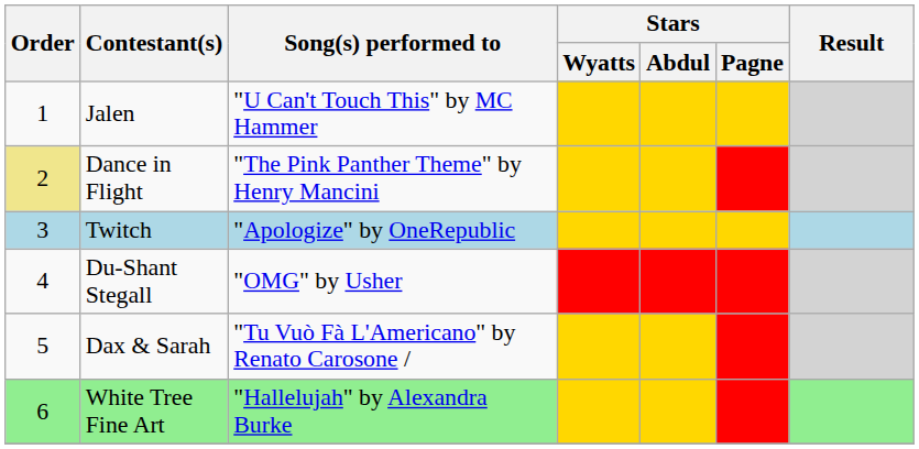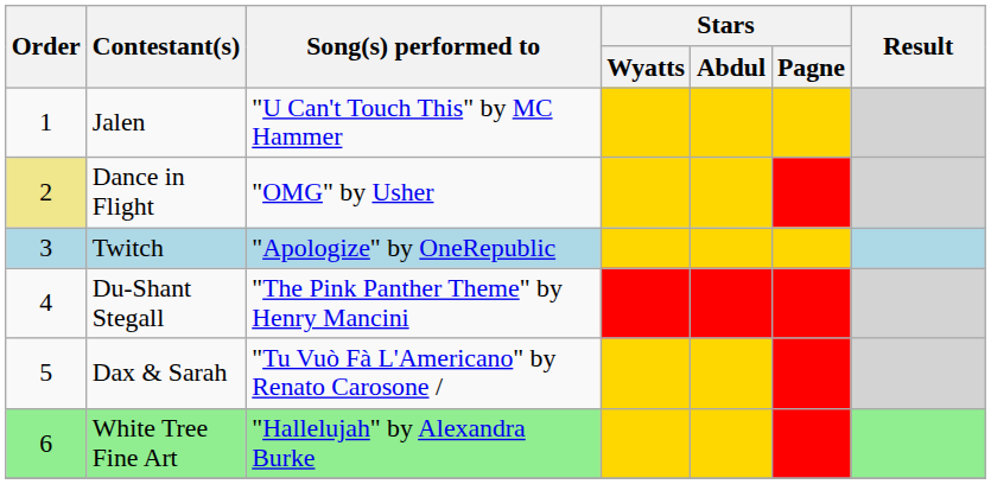 <table class="wikitable">
 <tr>
 <th style="width:5%;" rowspan="2">Order</th>
 <th style="width:15%;" rowspan="2">Contestant(s)</th>
 <th style="width:41%;" rowspan="2">Song(s) performed to</th>
 <th style="width:21%;" colspan="3">Stars</th>
 <th style="width:15%;" rowspan="2">Result</th>
 </tr>
 <tr>
 <th style="width:7%;">Wyatts</th>
 <th style="width:7%;">Abdul</th>
 <th style="width:7%;">Pagne</th>
 </tr>
 <tr>
 <td style="text-align:center">1</td>
 <td>Jalen</td>
 <td>"<a href='#'>U Can't Touch This</a>" by <a href='#'>MC Hammer</a></td>
 <td bgcolor="gold"></td>
 <td bgcolor="gold"></td>
 <td bgcolor="gold"></td>
 <td bgcolor="lightgrey"></td>
 </tr>
 <tr>
 <td style="background: khaki; text-align:center">2</td>
 <td>Dance in Flight</td>
-<td>"<a href='#'>The Pink Panther Theme</a>" by <a href='#'>Henry Mancini</a></td>
+<td>"<a href='#'>OMG</a>" by <a href='#'>Usher</a></td>
 <td bgcolor="gold"></td>
 <td bgcolor="gold"></td>
 <td bgcolor="red"></td>
 <td bgcolor="lightgrey"></td>
 </tr>
 <tr bgcolor="lightblue">
 <td style="text-align:center">3</td>
 <td>Twitch</td>
 <td>"<a href='#'>Apologize</a>" by <a href='#'>OneRepublic</a></td>
 <td bgcolor="gold"></td>
 <td bgcolor="gold"></td>
 <td bgcolor="gold"></td>
 <td bgcolor="lightblue"></td>
 </tr>
 <tr>
 <td style="text-align:center">4</td>
 <td>Du-Shant Stegall</td>
-<td>"<a href='#'>OMG</a>" by <a href='#'>Usher</a></td>
+<td>"<a href='#'>The Pink Panther Theme</a>" by <a href='#'>Henry Mancini</a></td>
 <td bgcolor="red"></td>
 <td bgcolor="red"></td>
 <td bgcolor="red"></td>
 <td bgcolor="lightgrey"></td>
 </tr>
 <tr>
 <td style="text-align:center">5</td>
 <td>Dax & Sarah</td>
 <td>"<a href='#'>Tu Vuò Fà L'Americano</a>" by <a href='#'>Renato Carosone</a> / </td>
 <td bgcolor="gold"></td>
 <td bgcolor="gold"></td>
 <td bgcolor="red"></td>
 <td bgcolor="lightgrey"></td>
 </tr>
 <tr bgcolor="lightgreen">
 <td style="text-align:center">6</td>
 <td>White Tree Fine Art</td>
 <td>"<a href='#'>Hallelujah</a>" by <a href='#'>Alexandra Burke</a></td>
 <td bgcolor="gold"></td>
 <td bgcolor="gold"></td>
 <td bgcolor="red"></td>
 <td bgcolor="lightgreen"></td>
 </tr>
 <tr>
 </tr>
 </table>
